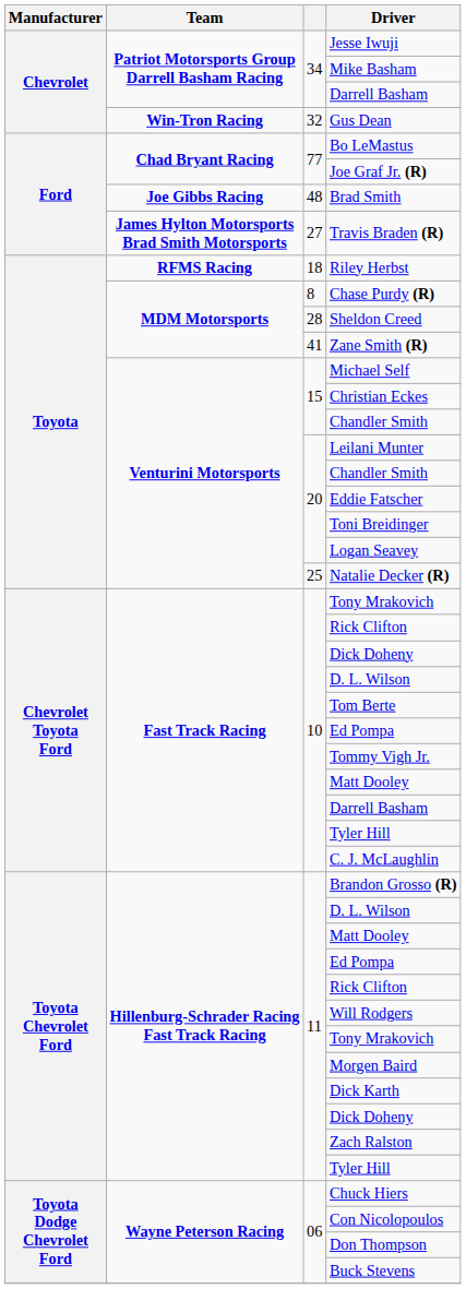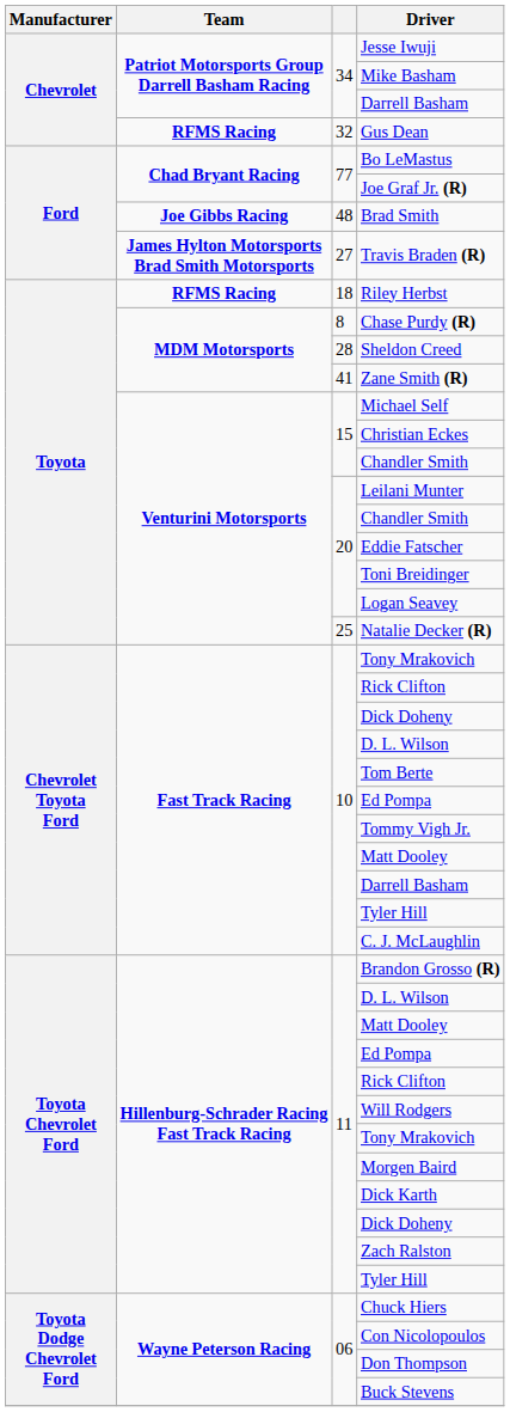 <table class="wikitable" style="font-size: 95%;">
 <tr>
 <th>Manufacturer</th>
 <th>Team</th>
 <th></th>
 <th>Driver</th>
 </tr>
 <tr>
 <th rowspan=4><a href='#'>Chevrolet</a></th>
 <td rowspan=3 style="text-align:center;"><strong><a href='#'>Patriot Motorsports Group</a></strong> <small></small> <br> <strong><a href='#'>Darrell Basham Racing</a></strong> <small></small></td>
 <td rowspan=3>34</td>
 <td><a href='#'>Jesse Iwuji</a> <small></small> </td>
 </tr>
 <tr>
 <td><a href='#'>Mike Basham</a> <small></small></td>
 </tr>
 <tr>
 <td><a href='#'>Darrell Basham</a> <small></small></td>
 </tr>
 <tr>
-<td style="text-align:center;"><strong><a href='#'>Win-Tron Racing</a></strong></td>
+<td style="text-align:center;"><strong><a href='#'>RFMS Racing</a></strong></td>
 <td>32</td>
 <td><a href='#'>Gus Dean</a></td>
 </tr>
 <tr>
 <th rowspan=4><a href='#'>Ford</a></th>
 <td rowspan=2 style="text-align:center;"><strong><a href='#'>Chad Bryant Racing</a></strong></td>
 <td rowspan=2>77</td>
 <td><a href='#'>Bo LeMastus</a> <small></small></td>
 </tr>
 <tr>
 <td><a href='#'>Joe Graf Jr.</a> <strong>(R)</strong> <small></small></td>
 </tr>
 <tr>
 <td style="text-align:center;"><strong><a href='#'>Joe Gibbs Racing</a></strong></td>
 <td>48</td>
 <td><a href='#'>Brad Smith</a></td>
 </tr>
 <tr>
 <td style="text-align:center;"><strong><a href='#'>James Hylton Motorsports</a></strong> <small></small> <br> <strong><a href='#'>Brad Smith Motorsports</a></strong> <small></small></td>
 <td>27</td>
 <td><a href='#'>Travis Braden</a> <strong>(R)</strong></td>
 </tr>
 <tr>
 <th rowspan=13><a href='#'>Toyota</a></th>
 <td style="text-align:center;"><strong><a href='#'>RFMS Racing</a></strong></td>
 <td>18</td>
 <td><a href='#'>Riley Herbst</a></td>
 </tr>
 <tr>
 <td rowspan="3" style="text-align:center;"><strong><a href='#'>MDM Motorsports</a></strong></td>
 <td>8</td>
 <td><a href='#'>Chase Purdy</a> <strong>(R)</strong></td>
 </tr>
 <tr>
 <td>28</td>
 <td><a href='#'>Sheldon Creed</a></td>
 </tr>
 <tr>
 <td>41</td>
 <td><a href='#'>Zane Smith</a> <strong>(R)</strong></td>
 </tr>
 <tr>
 <td rowspan=9 style="text-align:center;"><strong><a href='#'>Venturini Motorsports</a></strong></td>
 <td rowspan=3>15</td>
 <td><a href='#'>Michael Self</a> <small></small></td>
 </tr>
 <tr>
 <td><a href='#'>Christian Eckes</a> <small></small></td>
 </tr>
 <tr>
 <td><a href='#'>Chandler Smith</a> <small></small></td>
 </tr>
 <tr>
 <td rowspan=5>20</td>
 <td><a href='#'>Leilani Munter</a> <small></small></td>
 </tr>
 <tr>
 <td><a href='#'>Chandler Smith</a> <small></small></td>
 </tr>
 <tr>
 <td><a href='#'>Eddie Fatscher</a> <small></small></td>
 </tr>
 <tr>
 <td><a href='#'>Toni Breidinger</a> <small></small></td>
 </tr>
 <tr>
 <td><a href='#'>Logan Seavey</a> <small></small></td>
 </tr>
 <tr>
 <td>25</td>
 <td><a href='#'>Natalie Decker</a> <strong>(R)</strong></td>
 </tr>
 <tr>
 <th rowspan=11><a href='#'>Chevrolet</a> <small></small><br> <a href='#'>Toyota</a> <small></small><br> <a href='#'>Ford</a> <small></small></th>
 <td rowspan=11 style="text-align:center;"><strong><a href='#'>Fast Track Racing</a></strong></td>
 <td rowspan=11>10</td>
 <td><a href='#'>Tony Mrakovich</a> <small></small></td>
 </tr>
 <tr>
 <td><a href='#'>Rick Clifton</a> <small></small> </td>
 </tr>
 <tr>
 <td><a href='#'>Dick Doheny</a> <small></small></td>
 </tr>
 <tr>
 <td><a href='#'>D. L. Wilson</a> <small></small></td>
 </tr>
 <tr>
 <td><a href='#'>Tom Berte</a> <small></small></td>
 </tr>
 <tr>
 <td><a href='#'>Ed Pompa</a> <small></small></td>
 </tr>
 <tr>
 <td><a href='#'>Tommy Vigh Jr.</a> <small></small></td>
 </tr>
 <tr>
 <td><a href='#'>Matt Dooley</a> <small></small></td>
 </tr>
 <tr>
 <td><a href='#'>Darrell Basham</a> <small></small></td>
 </tr>
 <tr>
 <td><a href='#'>Tyler Hill</a> <small></small></td>
 </tr>
 <tr>
 <td><a href='#'>C. J. McLaughlin</a> <small></small></td>
 </tr>
 <tr>
 <th rowspan=12><a href='#'>Toyota</a> <small></small> <br> <a href='#'>Chevrolet</a> <small></small> <br> <a href='#'>Ford</a> <small></small></th>
 <td rowspan=12 style="text-align:center;"><strong><a href='#'>Hillenburg-Schrader Racing</a></strong> <small></small> <br> <strong><a href='#'>Fast Track Racing</a></strong> <small></small></td>
 <td rowspan=12>11</td>
 <td><a href='#'>Brandon Grosso</a> <strong>(R)</strong> <small></small></td>
 </tr>
 <tr>
 <td><a href='#'>D. L. Wilson</a> <small></small></td>
 </tr>
 <tr>
 <td><a href='#'>Matt Dooley</a> <small></small></td>
 </tr>
 <tr>
 <td><a href='#'>Ed Pompa</a> <small></small></td>
 </tr>
 <tr>
 <td><a href='#'>Rick Clifton</a> <small></small> </td>
 </tr>
 <tr>
 <td><a href='#'>Will Rodgers</a> <small></small></td>
 </tr>
 <tr>
 <td><a href='#'>Tony Mrakovich</a> <small></small></td>
 </tr>
 <tr>
 <td><a href='#'>Morgen Baird</a> <small></small></td>
 </tr>
 <tr>
 <td><a href='#'>Dick Karth</a> <small></small></td>
 </tr>
 <tr>
 <td><a href='#'>Dick Doheny</a> <small></small></td>
 </tr>
 <tr>
 <td><a href='#'>Zach Ralston</a> <small></small> </td>
 </tr>
 <tr>
 <td><a href='#'>Tyler Hill</a> <small></small></td>
 </tr>
 <tr>
 <th rowspan=4><a href='#'>Toyota</a> <small></small> <br> <a href='#'>Dodge</a> <small></small><br> <a href='#'>Chevrolet</a> <small></small><br><a href='#'>Ford</a> <small></small></th>
 <td rowspan=4 style="text-align:center;"><strong><a href='#'>Wayne Peterson Racing</a></strong></td>
 <td rowspan=4>06</td>
 <td><a href='#'>Chuck Hiers</a> <small></small> </td>
 </tr>
 <tr>
 <td><a href='#'>Con Nicolopoulos</a> <small></small></td>
 </tr>
 <tr>
 <td><a href='#'>Don Thompson</a> <small></small></td>
 </tr>
 <tr>
 <td><a href='#'>Buck Stevens</a> <small></small></td>
 </tr>
 <tr>
 </tr>
 </table>
